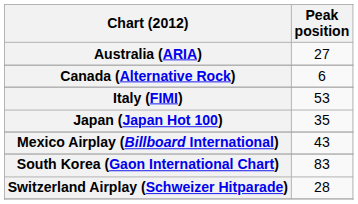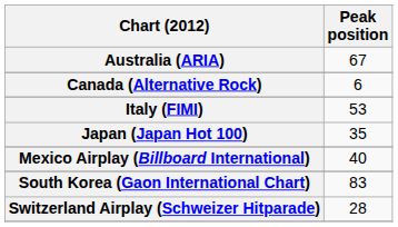 <table class="wikitable sortable plainrowheaders" style="text-align:center">
 <tr>
 <th>Chart (2012)</th>
 <th>Peak<br>position</th>
 </tr>
 <tr>
 <th scope="row">Australia (<a href='#'>ARIA</a>)</th>
-<td>27</td>
+<td>67</td>
 </tr>
 <tr>
 </tr>
 <tr>
 </tr>
 <tr>
 </tr>
 <tr>
 <th scope="row">Canada (<a href='#'>Alternative Rock</a>)</th>
 <td>6</td>
 </tr>
 <tr>
 </tr>
 <tr>
 </tr>
 <tr>
 </tr>
 <tr>
 <th scope="row">Italy (<a href='#'>FIMI</a>)</th>
 <td>53</td>
 </tr>
 <tr>
 <th scope="row">Japan (<a href='#'>Japan Hot 100</a>)</th>
 <td>35</td>
 </tr>
 <tr>
 </tr>
 <tr>
 </tr>
 <tr>
 <th scope="row">Mexico Airplay (<a href='#'><em>Billboard</em> International</a>)</th>
-<td>43</td>
+<td>40</td>
 </tr>
 <tr>
 </tr>
 <tr>
 <th scope="row">South Korea (<a href='#'>Gaon International Chart</a>)</th>
 <td>83</td>
 </tr>
 <tr>
 <th scope="row">Switzerland Airplay (<a href='#'>Schweizer Hitparade</a>)</th>
 <td>28</td>
 </tr>
 <tr>
 </tr>
 <tr>
 </tr>
 <tr>
 </tr>
 <tr>
 </tr>
 <tr>
 </tr>
 <tr>
 </tr>
 </table>
